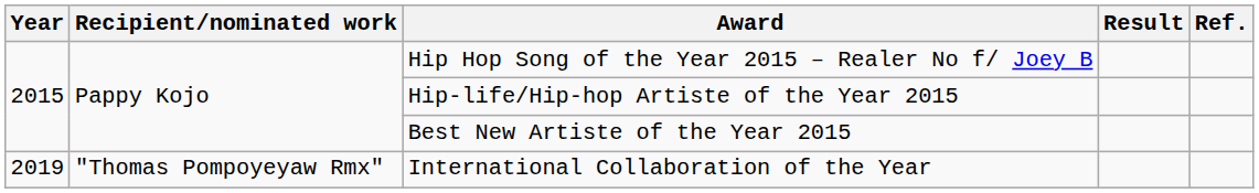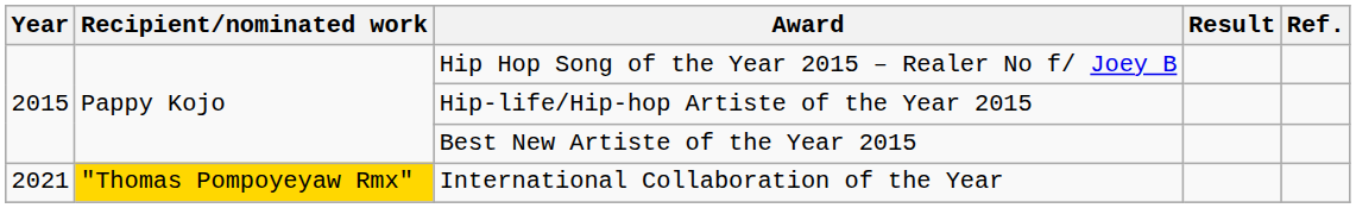 <table class="wikitable">
 <tr>
 <th><strong>Year</strong></th>
 <th><strong>Recipient/nominated work</strong></th>
 <th><strong>Award</strong></th>
 <th><strong>Result</strong></th>
 <th><strong>Ref.</strong></th>
 </tr>
 <tr>
 <td rowspan="3">2015</td>
 <td rowspan="3">Pappy Kojo</td>
 <td>Hip Hop Song of the Year 2015 – Realer No f/ <a href='#'>Joey B</a></td>
 <td></td>
 <td></td>
 </tr>
 <tr>
 <td>Hip-life/Hip-hop Artiste of the Year 2015</td>
 <td></td>
 <td></td>
 </tr>
 <tr>
 <td>Best New Artiste of the Year 2015</td>
 <td></td>
 <td></td>
 </tr>
 <tr>
-<td>2019</td>
-<td>"Thomas Pompoyeyaw Rmx"</td>
+<td>2021</td>
+<td style="background: gold;">"Thomas Pompoyeyaw Rmx"</td>
 <td>International Collaboration of the Year</td>
 <td></td>
 <td></td>
 </tr>
 </table>
